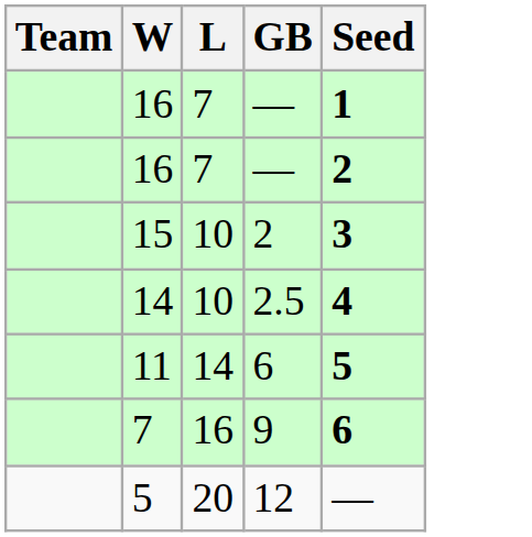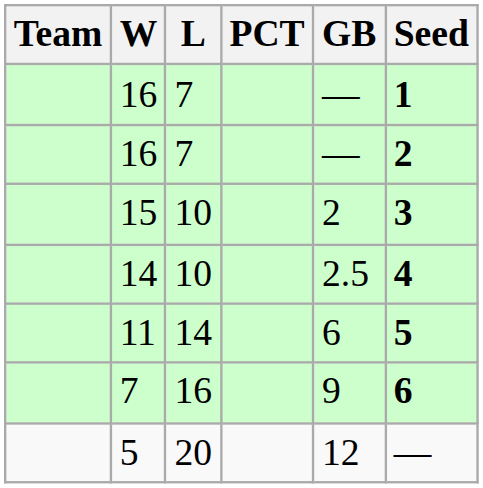 <table class=wikitable>
 <tr>
 <th>Team</th>
 <th>W</th>
 <th>L</th>
+<th>PCT</th>
 <th>GB</th>
 <th>Seed</th>
 </tr>
 <tr bgcolor=#ccffcc>
 <td></td>
 <td>16</td>
 <td>7</td>
+<td></td>
 <td>—</td>
 <td><strong>1</strong></td>
 </tr>
 <tr bgcolor=#ccffcc>
 <td></td>
 <td>16</td>
 <td>7</td>
+<td></td>
 <td>—</td>
 <td><strong>2</strong></td>
 </tr>
 <tr bgcolor=#ccffcc>
 <td></td>
 <td>15</td>
 <td>10</td>
+<td></td>
 <td>2</td>
 <td><strong>3</strong></td>
 </tr>
 <tr bgcolor=#ccffcc>
 <td></td>
 <td>14</td>
 <td>10</td>
+<td></td>
 <td>2.5</td>
 <td><strong>4</strong></td>
 </tr>
 <tr bgcolor=#ccffcc>
 <td></td>
 <td>11</td>
 <td>14</td>
+<td></td>
 <td>6</td>
 <td><strong>5</strong></td>
 </tr>
 <tr bgcolor=#ccffcc>
 <td></td>
 <td>7</td>
 <td>16</td>
+<td></td>
 <td>9</td>
 <td><strong>6</strong></td>
 </tr>
 <tr>
 <td></td>
 <td>5</td>
 <td>20</td>
+<td></td>
 <td>12</td>
 <td>—</td>
 </tr>
 </table>
